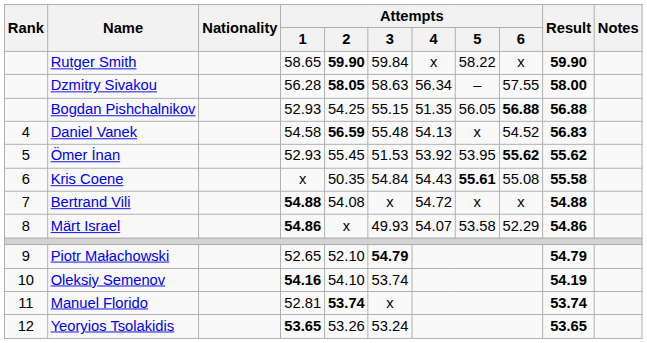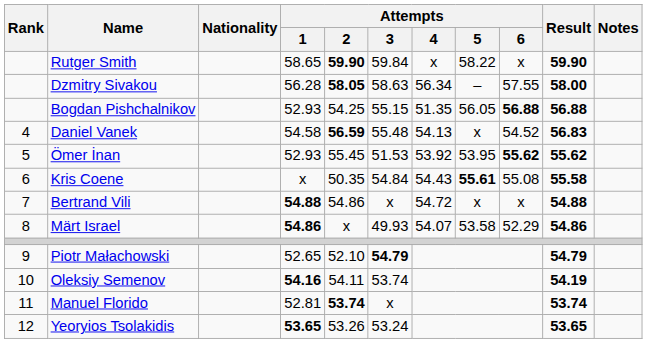 <table class="wikitable sortable" style="text-align:center">
 <tr>
 <th rowspan=2>Rank</th>
 <th rowspan=2>Name</th>
 <th rowspan=2>Nationality</th>
 <th colspan=6>Attempts</th>
 <th rowspan=2>Result</th>
 <th rowspan=2>Notes</th>
 </tr>
 <tr>
 <th>1</th>
 <th>2</th>
 <th>3</th>
 <th>4</th>
 <th>5</th>
 <th>6</th>
 </tr>
 <tr>
 <td></td>
 <td align=left><a href='#'>Rutger Smith</a></td>
 <td align=left></td>
 <td>58.65</td>
 <td><strong>59.90</strong></td>
 <td>59.84</td>
 <td>x</td>
 <td>58.22</td>
 <td>x</td>
 <td><strong>59.90</strong></td>
 <td></td>
 </tr>
 <tr>
 <td></td>
 <td align=left><a href='#'>Dzmitry Sivakou</a></td>
 <td align=left></td>
 <td>56.28</td>
 <td><strong>58.05</strong></td>
 <td>58.63</td>
 <td>56.34</td>
 <td>–</td>
 <td>57.55</td>
 <td><strong>58.00</strong></td>
 <td></td>
 </tr>
 <tr>
 <td></td>
 <td align=left><a href='#'>Bogdan Pishchalnikov</a></td>
 <td align=left></td>
 <td>52.93</td>
 <td>54.25</td>
 <td>55.15</td>
 <td>51.35</td>
 <td>56.05</td>
 <td><strong>56.88</strong></td>
 <td><strong>56.88</strong></td>
 <td></td>
 </tr>
 <tr>
 <td>4</td>
 <td align=left><a href='#'>Daniel Vanek</a></td>
 <td align=left></td>
 <td>54.58</td>
 <td><strong>56.59</strong></td>
 <td>55.48</td>
 <td>54.13</td>
 <td>x</td>
 <td>54.52</td>
 <td><strong>56.83</strong></td>
 <td></td>
 </tr>
 <tr>
 <td>5</td>
 <td align=left><a href='#'>Ömer İnan</a></td>
 <td align=left></td>
 <td>52.93</td>
 <td>55.45</td>
 <td>51.53</td>
 <td>53.92</td>
 <td>53.95</td>
 <td><strong>55.62</strong></td>
 <td><strong>55.62</strong></td>
 <td></td>
 </tr>
 <tr>
 <td>6</td>
 <td align=left><a href='#'>Kris Coene</a></td>
 <td align=left></td>
 <td>x</td>
 <td>50.35</td>
 <td>54.84</td>
 <td>54.43</td>
 <td><strong>55.61</strong></td>
 <td>55.08</td>
 <td><strong>55.58</strong></td>
 <td></td>
 </tr>
 <tr>
 <td>7</td>
 <td align=left><a href='#'>Bertrand Vili</a></td>
 <td align=left></td>
 <td><strong>54.88</strong></td>
-<td>54.08</td>
+<td>54.86</td>
 <td>x</td>
 <td>54.72</td>
 <td>x</td>
 <td>x</td>
 <td><strong>54.88</strong></td>
 <td></td>
 </tr>
 <tr>
 <td>8</td>
 <td align=left><a href='#'>Märt Israel</a></td>
 <td align=left></td>
 <td><strong>54.86</strong></td>
 <td>x</td>
 <td>49.93</td>
 <td>54.07</td>
 <td>53.58</td>
 <td>52.29</td>
 <td><strong>54.86</strong></td>
 <td></td>
 </tr>
 <tr>
 <td colspan=11 bgcolor=lightgray></td>
 </tr>
 <tr>
 <td>9</td>
 <td align=left><a href='#'>Piotr Małachowski</a></td>
 <td align=left></td>
 <td>52.65</td>
 <td>52.10</td>
 <td><strong>54.79</strong></td>
 <td colspan=3></td>
 <td><strong>54.79</strong></td>
 <td></td>
 </tr>
 <tr>
 <td>10</td>
 <td align=left><a href='#'>Oleksiy Semenov</a></td>
 <td align=left></td>
 <td><strong>54.16</strong></td>
-<td>54.10</td>
+<td>54.11</td>
 <td>53.74</td>
 <td colspan=3></td>
 <td><strong>54.19</strong></td>
 <td></td>
 </tr>
 <tr>
 <td>11</td>
 <td align=left><a href='#'>Manuel Florido</a></td>
 <td align=left></td>
 <td>52.81</td>
 <td><strong>53.74</strong></td>
 <td>x</td>
 <td colspan=3></td>
 <td><strong>53.74</strong></td>
 <td></td>
 </tr>
 <tr>
 <td>12</td>
 <td align=left><a href='#'>Yeoryios Tsolakidis</a></td>
 <td align=left></td>
 <td><strong>53.65</strong></td>
 <td>53.26</td>
 <td>53.24</td>
 <td colspan=3></td>
 <td><strong>53.65</strong></td>
 <td></td>
 </tr>
 </table>
